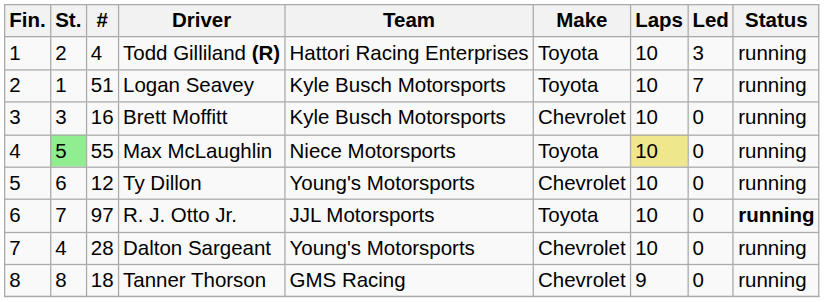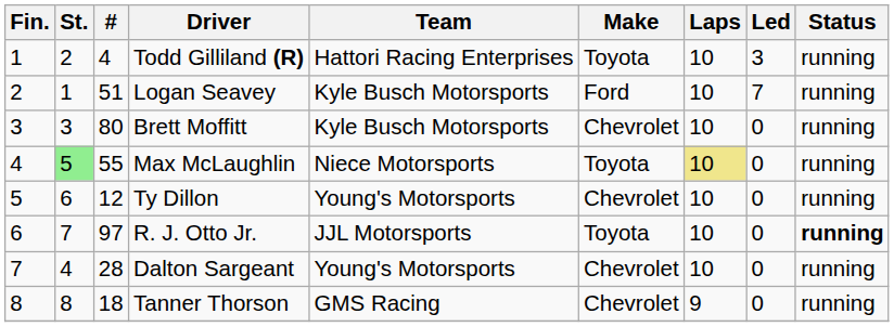 <table class="sortable wikitable" border="1">
 <tr>
 <th>Fin.</th>
 <th>St.</th>
 <th>#</th>
 <th>Driver</th>
 <th>Team</th>
 <th>Make</th>
 <th>Laps</th>
 <th>Led</th>
 <th>Status</th>
 </tr>
 <tr>
 <td>1</td>
 <td>2</td>
 <td>4</td>
 <td>Todd Gilliland <strong>(R)</strong></td>
 <td>Hattori Racing Enterprises</td>
 <td>Toyota</td>
 <td>10</td>
 <td>3</td>
 <td>running</td>
 </tr>
 <tr>
 <td>2</td>
 <td>1</td>
 <td>51</td>
 <td>Logan Seavey</td>
 <td>Kyle Busch Motorsports</td>
-<td>Toyota</td>
+<td>Ford</td>
 <td>10</td>
 <td>7</td>
 <td>running</td>
 </tr>
 <tr>
 <td>3</td>
 <td>3</td>
-<td>16</td>
+<td>80</td>
 <td>Brett Moffitt</td>
 <td>Kyle Busch Motorsports</td>
 <td>Chevrolet</td>
 <td>10</td>
 <td>0</td>
 <td>running</td>
 </tr>
 <tr>
 <td>4</td>
 <td style="background: lightgreen;">5</td>
 <td>55</td>
 <td>Max McLaughlin</td>
 <td>Niece Motorsports</td>
 <td>Toyota</td>
 <td style="background: khaki;">10</td>
 <td>0</td>
 <td>running</td>
 </tr>
 <tr>
 <td>5</td>
 <td>6</td>
 <td>12</td>
 <td>Ty Dillon</td>
 <td>Young's Motorsports</td>
 <td>Chevrolet</td>
 <td>10</td>
 <td>0</td>
 <td>running</td>
 </tr>
 <tr>
 <td>6</td>
 <td>7</td>
 <td>97</td>
 <td>R. J. Otto Jr.</td>
 <td>JJL Motorsports</td>
 <td>Toyota</td>
 <td>10</td>
 <td>0</td>
 <td><strong>running</strong></td>
 </tr>
 <tr>
 <td>7</td>
 <td>4</td>
 <td>28</td>
 <td>Dalton Sargeant</td>
 <td>Young's Motorsports</td>
 <td>Chevrolet</td>
 <td>10</td>
 <td>0</td>
 <td>running</td>
 </tr>
 <tr>
 <td>8</td>
 <td>8</td>
 <td>18</td>
 <td>Tanner Thorson</td>
 <td>GMS Racing</td>
 <td>Chevrolet</td>
 <td>9</td>
 <td>0</td>
 <td>running</td>
 </tr>
 <tr>
 </tr>
 </table>
